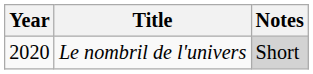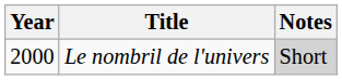 <table class="wikitable sortable">
 <tr>
 <th>Year</th>
 <th>Title</th>
 <th class="unsortable">Notes</th>
 </tr>
 <tr>
-<td>2020</td>
+<td>2000</td>
 <td><em>Le nombril de l'univers</em></td>
 <td style="background: lightgrey;">Short</td>
 </tr>
 </table>
